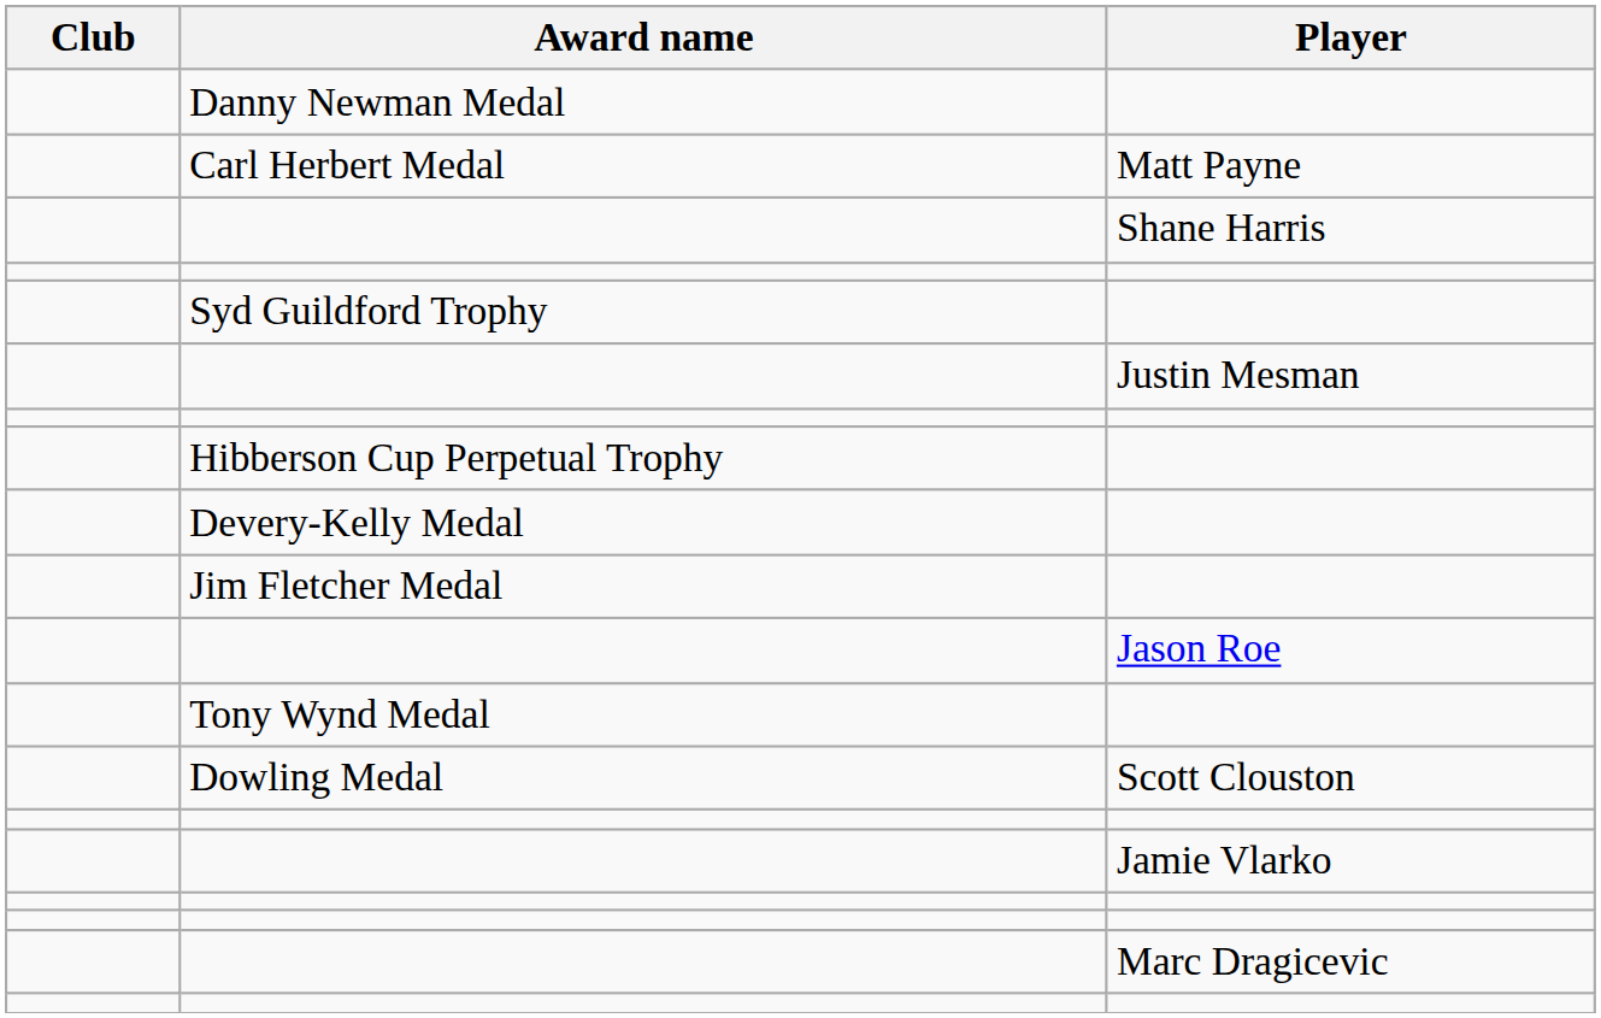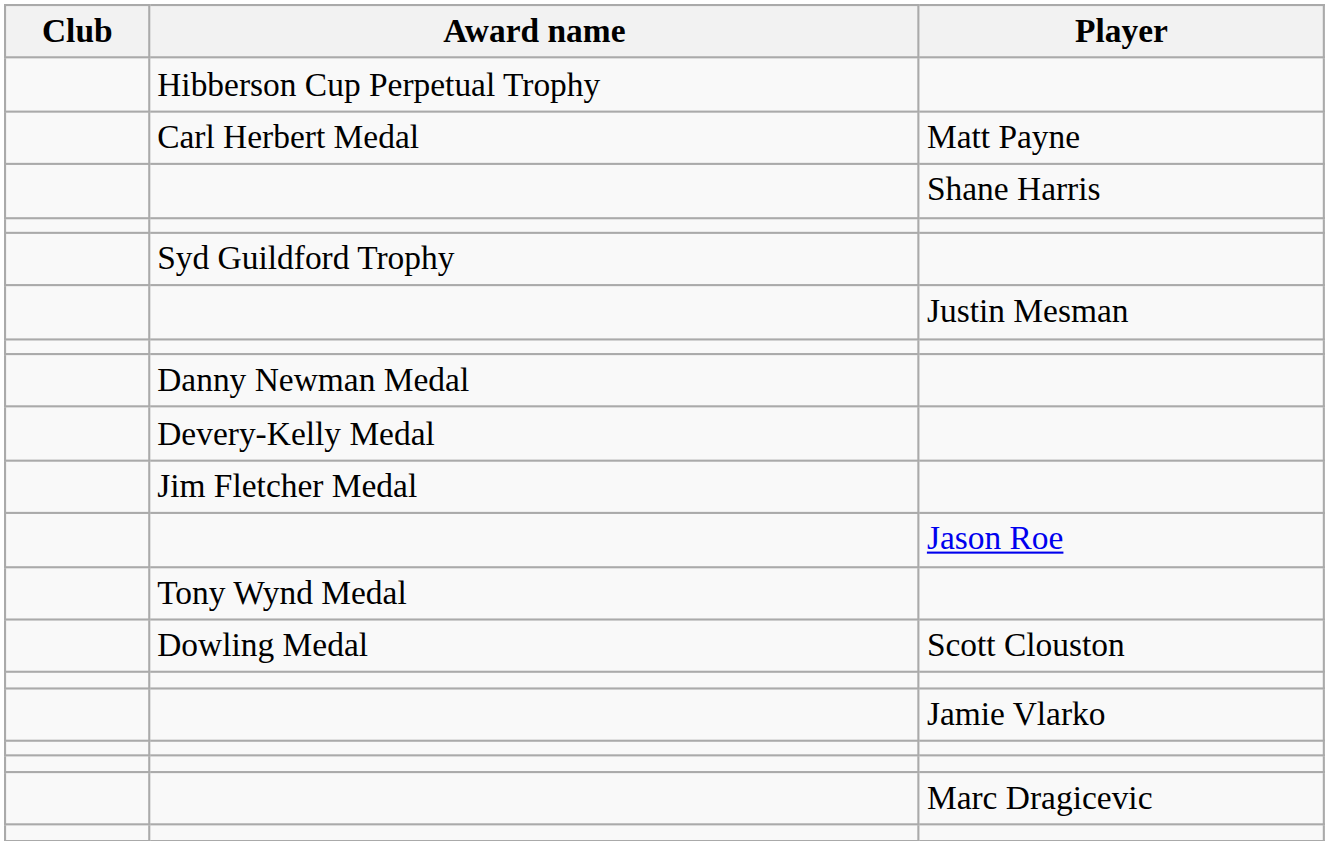 <table class="wikitable" style="width:50%">
 <tr>
 <th>Club</th>
 <th>Award name</th>
 <th>Player</th>
 </tr>
 <tr>
 <td></td>
-<td>Danny Newman Medal</td>
+<td>Hibberson Cup Perpetual Trophy</td>
 <td></td>
 </tr>
 <tr>
 <td></td>
 <td>Carl Herbert Medal</td>
 <td>Matt Payne</td>
 </tr>
 <tr>
 <td></td>
 <td></td>
 <td>Shane Harris</td>
 </tr>
 <tr>
 <td></td>
 <td></td>
 <td></td>
 </tr>
 <tr>
 <td></td>
 <td>Syd Guildford Trophy</td>
 <td></td>
 </tr>
 <tr>
 <td></td>
 <td></td>
 <td>Justin Mesman</td>
 </tr>
 <tr>
 <td></td>
 <td></td>
 <td></td>
 </tr>
 <tr>
 <td></td>
-<td>Hibberson Cup Perpetual Trophy</td>
+<td>Danny Newman Medal</td>
 <td></td>
 </tr>
 <tr>
 <td></td>
 <td>Devery-Kelly Medal</td>
 <td></td>
 </tr>
 <tr>
 <td></td>
 <td>Jim Fletcher Medal</td>
 <td></td>
 </tr>
 <tr>
 <td></td>
 <td></td>
 <td><a href='#'>Jason Roe</a></td>
 </tr>
 <tr>
 <td></td>
 <td>Tony Wynd Medal</td>
 <td></td>
 </tr>
 <tr>
 <td></td>
 <td>Dowling Medal</td>
 <td>Scott Clouston</td>
 </tr>
 <tr>
 <td></td>
 <td></td>
 <td></td>
 </tr>
 <tr>
 <td></td>
 <td></td>
 <td>Jamie Vlarko</td>
 </tr>
 <tr>
 <td></td>
 <td></td>
 <td></td>
 </tr>
 <tr>
 <td></td>
 <td></td>
 <td></td>
 </tr>
 <tr>
 <td></td>
 <td></td>
 <td>Marc Dragicevic</td>
 </tr>
 <tr>
 <td></td>
 <td></td>
 <td></td>
 </tr>
 </table>
